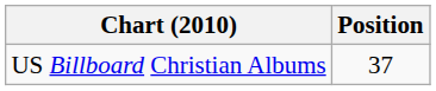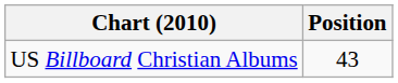 <table class="wikitable">
 <tr>
 <th align="left">Chart (2010)</th>
 <th style="text-align:center;">Position</th>
 </tr>
 <tr>
 <td align="left">US <em><a href='#'>Billboard</a></em> <a href='#'>Christian Albums</a></td>
-<td style="text-align:center;">37</td>
+<td style="text-align:center;">43</td>
 </tr>
 </table>
